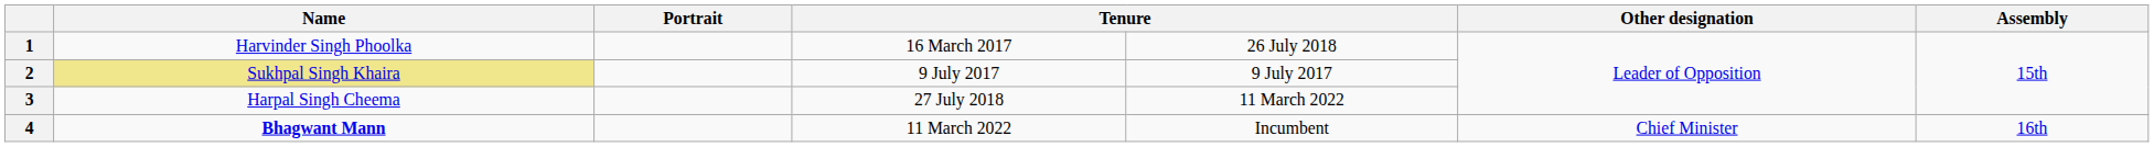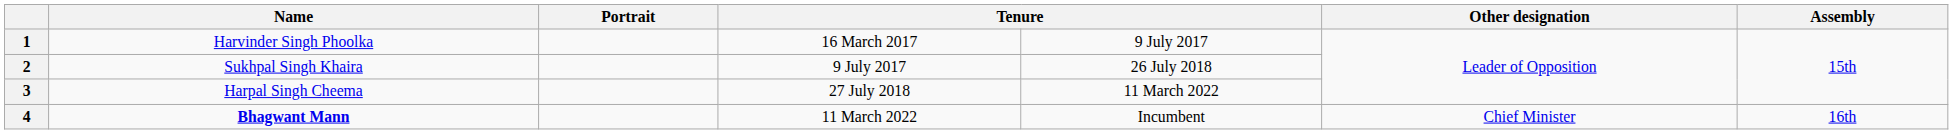 <table class="wikitable" style="width:100%; text-align:center">
 <tr>
 <th></th>
 <th>Name<br></th>
 <th>Portrait</th>
 <th colspan=2>Tenure</th>
 <th>Other designation</th>
 <th>Assembly</th>
 </tr>
 <tr>
 <th>1</th>
 <td><a href='#'>Harvinder Singh Phoolka</a><br></td>
 <td></td>
 <td>16 March 2017</td>
-<td>26 July 2018</td>
+<td>9 July 2017</td>
 <td rowspan=3><a href='#'>Leader of Opposition</a></td>
 <td rowspan=3><a href='#'>15th</a></td>
 </tr>
 <tr>
 <th>2</th>
-<td style="background: khaki;"><a href='#'>Sukhpal Singh Khaira</a><br></td>
+<td><a href='#'>Sukhpal Singh Khaira</a><br></td>
 <td></td>
 <td>9 July 2017</td>
-<td>9 July 2017</td>
+<td>26 July 2018</td>
 </tr>
 <tr>
 <th>3</th>
 <td><a href='#'>Harpal Singh Cheema</a><br></td>
 <td></td>
 <td>27 July 2018</td>
 <td>11 March 2022</td>
 </tr>
 <tr>
 <th>4</th>
 <td><strong><a href='#'>Bhagwant Mann</a><br></strong></td>
 <td></td>
 <td>11 March 2022</td>
 <td>Incumbent</td>
 <td><a href='#'>Chief Minister</a></td>
 <td><a href='#'>16th</a></td>
 </tr>
 </table>
